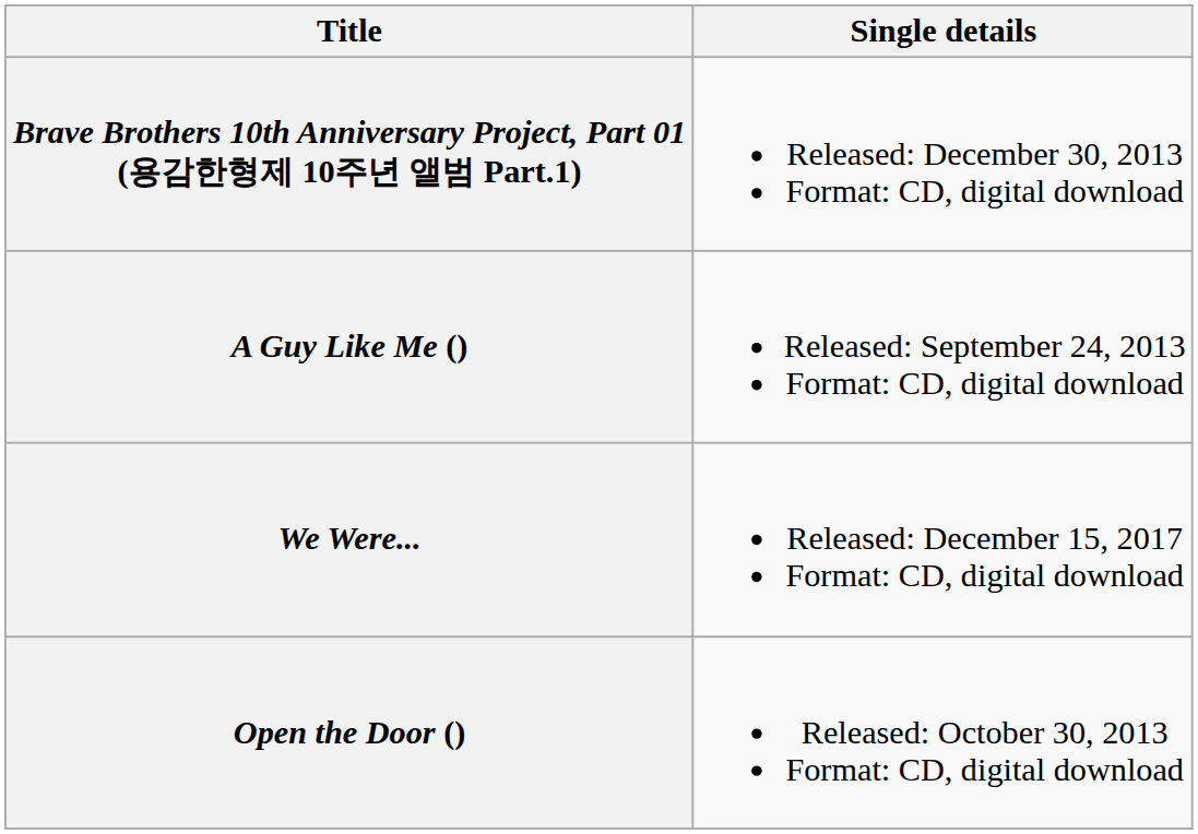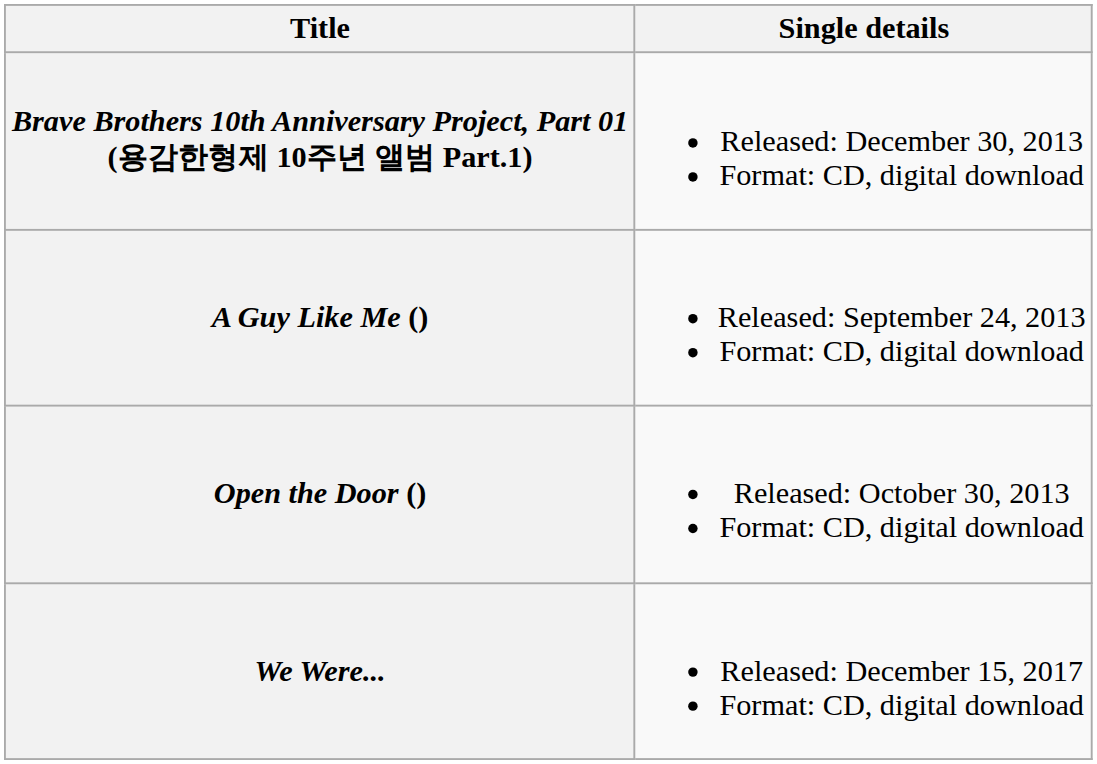 <table class="wikitable plainrowheaders" style="text-align:center;">
 <tr>
 <th>Title</th>
 <th>Single details</th>
 </tr>
 <tr>
 <th scope="row"><em>Brave Brothers 10th Anniversary Project, Part 01<br></em>(용감한형제 10주년 앨범 Part.1)<br></th>
 <td><br><ul><li>Released: December 30, 2013</li><li>Format: CD, digital download</li></ul></td>
 </tr>
 <tr>
 <th scope="row"><em>A Guy Like Me</em> ()</th>
 <td><br><ul><li>Released: September 24, 2013</li><li>Format: CD, digital download</li></ul></td>
 </tr>
 <tr>
+<th scope="row"><em>Open the Door</em> ()</th>
+<td><br><ul><li>Released: October 30, 2013</li><li>Format: CD, digital download</li></ul></td>
+</tr>
+<tr>
 <th scope="row"><em>We Were...</em></th>
 <td><br><ul><li>Released: December 15, 2017</li><li>Format: CD, digital download</li></ul></td>
 </tr>
-<tr>
-<th scope="row"><em>Open the Door</em> ()</th>
-<td><br><ul><li>Released: October 30, 2013</li><li>Format: CD, digital download</li></ul></td>
-</tr>
 </table>
